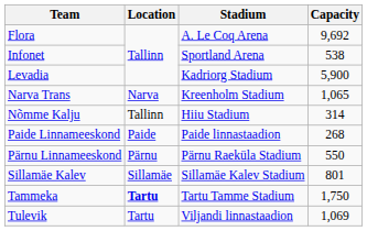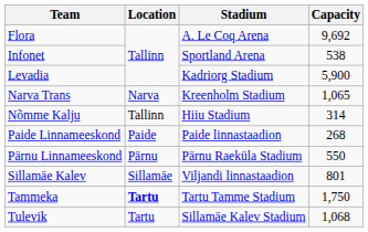 <table class="wikitable sortable">
 <tr>
 <th>Team</th>
 <th>Location</th>
 <th>Stadium</th>
 <th>Capacity</th>
 </tr>
 <tr>
 <td><a href='#'>Flora</a></td>
 <td rowspan=3><a href='#'>Tallinn</a></td>
 <td><a href='#'>A. Le Coq Arena</a></td>
 <td align="center">9,692</td>
 </tr>
 <tr>
 <td><a href='#'>Infonet</a></td>
 <td><a href='#'>Sportland Arena</a></td>
 <td align="center">538</td>
 </tr>
 <tr>
 <td><a href='#'>Levadia</a></td>
 <td><a href='#'>Kadriorg Stadium</a></td>
 <td align="center">5,900</td>
 </tr>
 <tr>
 <td><a href='#'>Narva Trans</a></td>
 <td><a href='#'>Narva</a></td>
 <td><a href='#'>Kreenholm Stadium</a></td>
 <td align="center">1,065</td>
 </tr>
 <tr>
 <td><a href='#'>Nõmme Kalju</a></td>
 <td>Tallinn</td>
 <td><a href='#'>Hiiu Stadium</a></td>
 <td align="center">314</td>
 </tr>
 <tr>
 <td><a href='#'>Paide Linnameeskond</a></td>
 <td><a href='#'>Paide</a></td>
 <td><a href='#'>Paide linnastaadion</a></td>
 <td align="center">268</td>
 </tr>
 <tr>
 <td><a href='#'>Pärnu Linnameeskond</a></td>
 <td><a href='#'>Pärnu</a></td>
 <td><a href='#'>Pärnu Raeküla Stadium</a></td>
 <td align="center">550</td>
 </tr>
 <tr>
 <td><a href='#'>Sillamäe Kalev</a></td>
 <td><a href='#'>Sillamäe</a></td>
-<td><a href='#'>Sillamäe Kalev Stadium</a></td>
+<td><a href='#'>Viljandi linnastaadion</a></td>
 <td align="center">801</td>
 </tr>
 <tr>
 <td><a href='#'>Tammeka</a></td>
 <td><strong><a href='#'>Tartu</a></strong></td>
 <td><a href='#'>Tartu Tamme Stadium</a></td>
 <td align="center">1,750</td>
 </tr>
 <tr>
 <td><a href='#'>Tulevik</a></td>
 <td><a href='#'>Tartu</a></td>
-<td><a href='#'>Viljandi linnastaadion</a></td>
-<td align="center">1,069</td>
+<td><a href='#'>Sillamäe Kalev Stadium</a></td>
+<td align="center">1,068</td>
 </tr>
 </table>
